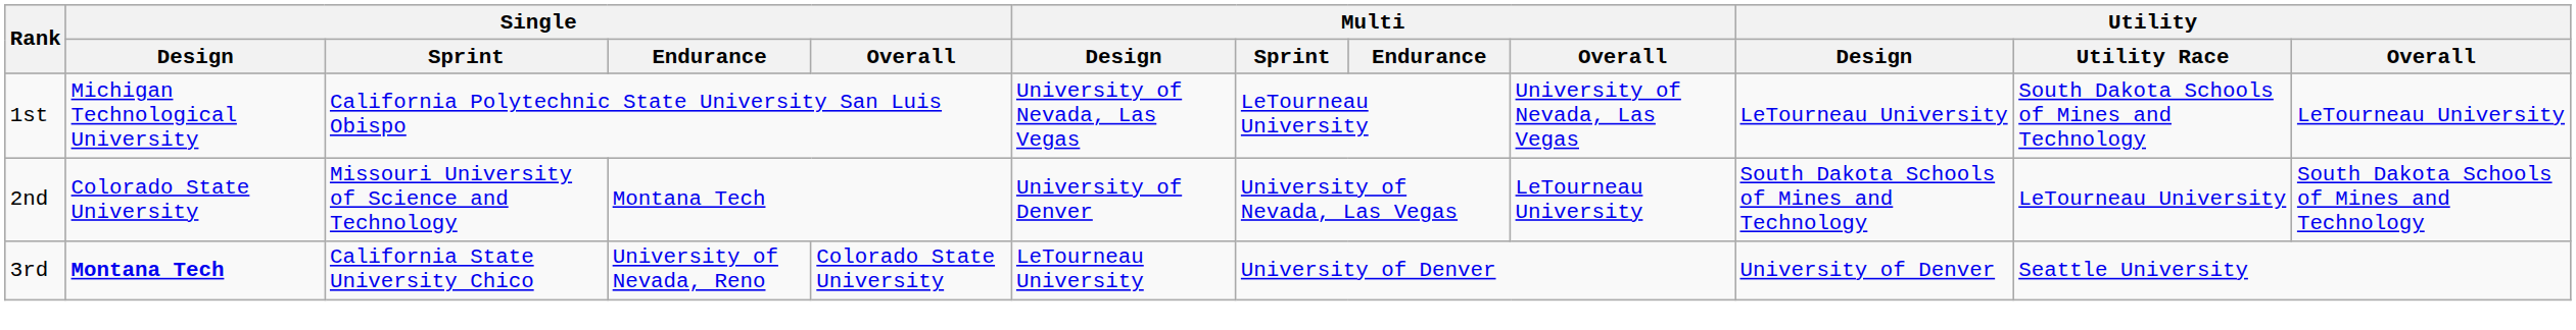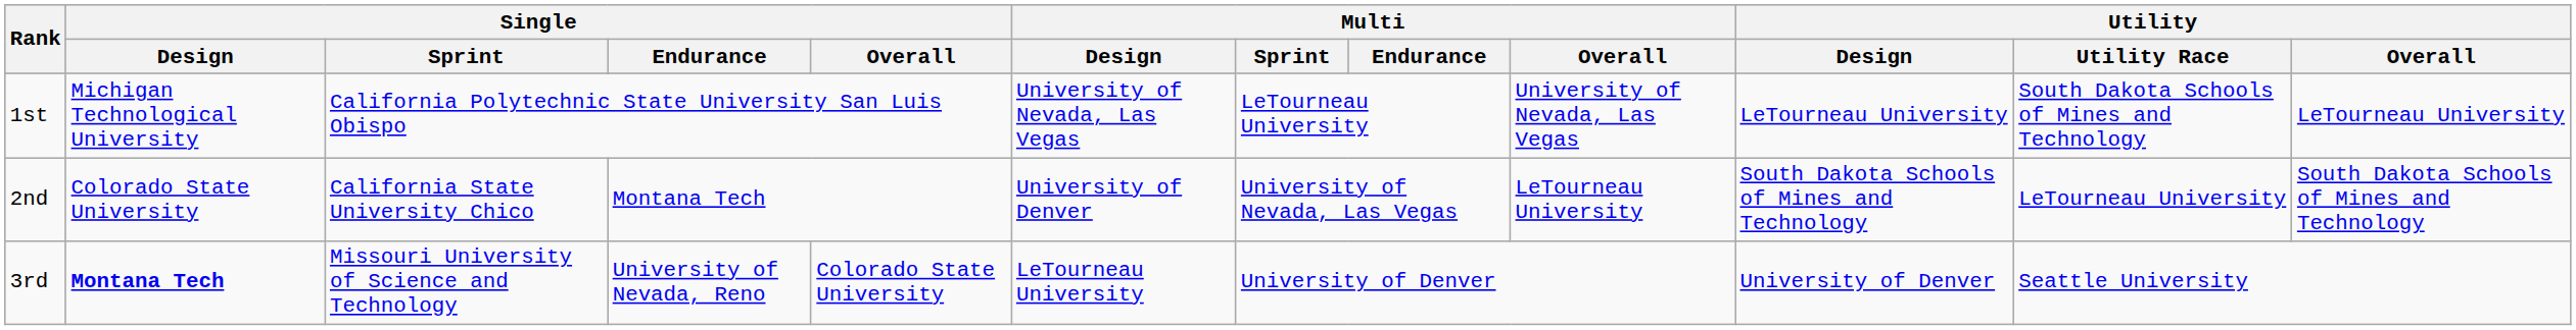 <table class="wikitable mw-collapsible">
 <tr>
 <th rowspan="2">Rank</th>
 <th colspan="4">Single</th>
 <th colspan="4">Multi</th>
 <th colspan="3">Utility</th>
 </tr>
 <tr>
 <th>Design</th>
 <th>Sprint</th>
 <th>Endurance</th>
 <th>Overall</th>
 <th>Design</th>
 <th>Sprint</th>
 <th>Endurance</th>
 <th>Overall</th>
 <th>Design</th>
 <th>Utility Race</th>
 <th>Overall</th>
 </tr>
 <tr>
 <td>1st</td>
 <td><a href='#'>Michigan  Technological University</a></td>
 <td colspan="3"><a href='#'>California Polytechnic State University San  Luis Obispo</a></td>
 <td><a href='#'>University of Nevada, Las Vegas</a></td>
 <td colspan="2"><a href='#'>LeTourneau University</a></td>
 <td><a href='#'>University of Nevada, Las Vegas</a></td>
 <td><a href='#'>LeTourneau University</a></td>
 <td><a href='#'>South Dakota Schools of Mines and Technology</a></td>
 <td><a href='#'>LeTourneau University</a></td>
 </tr>
 <tr>
 <td>2nd</td>
 <td><a href='#'>Colorado State University</a></td>
-<td><a href='#'>Missouri University of Science and Technology</a></td>
+<td><a href='#'>California State University Chico</a></td>
 <td colspan="2"><a href='#'>Montana Tech</a></td>
 <td><a href='#'>University of Denver</a></td>
 <td colspan="2"><a href='#'>University of Nevada, Las Vegas</a></td>
 <td><a href='#'>LeTourneau University</a></td>
 <td><a href='#'>South Dakota Schools of Mines and Technology</a></td>
 <td><a href='#'>LeTourneau University</a></td>
 <td><a href='#'>South Dakota Schools of Mines and Technology</a></td>
 </tr>
 <tr>
 <td>3rd</td>
 <td><strong><a href='#'>Montana Tech</a></strong></td>
-<td><a href='#'>California State University Chico</a></td>
+<td><a href='#'>Missouri University of Science and Technology</a></td>
 <td><a href='#'>University of Nevada, Reno</a></td>
 <td><a href='#'>Colorado State University</a></td>
 <td><a href='#'>LeTourneau University</a></td>
 <td colspan="3"><a href='#'>University of Denver</a></td>
 <td><a href='#'>University of Denver</a></td>
 <td colspan="2"><a href='#'>Seattle University</a></td>
 </tr>
 </table>
